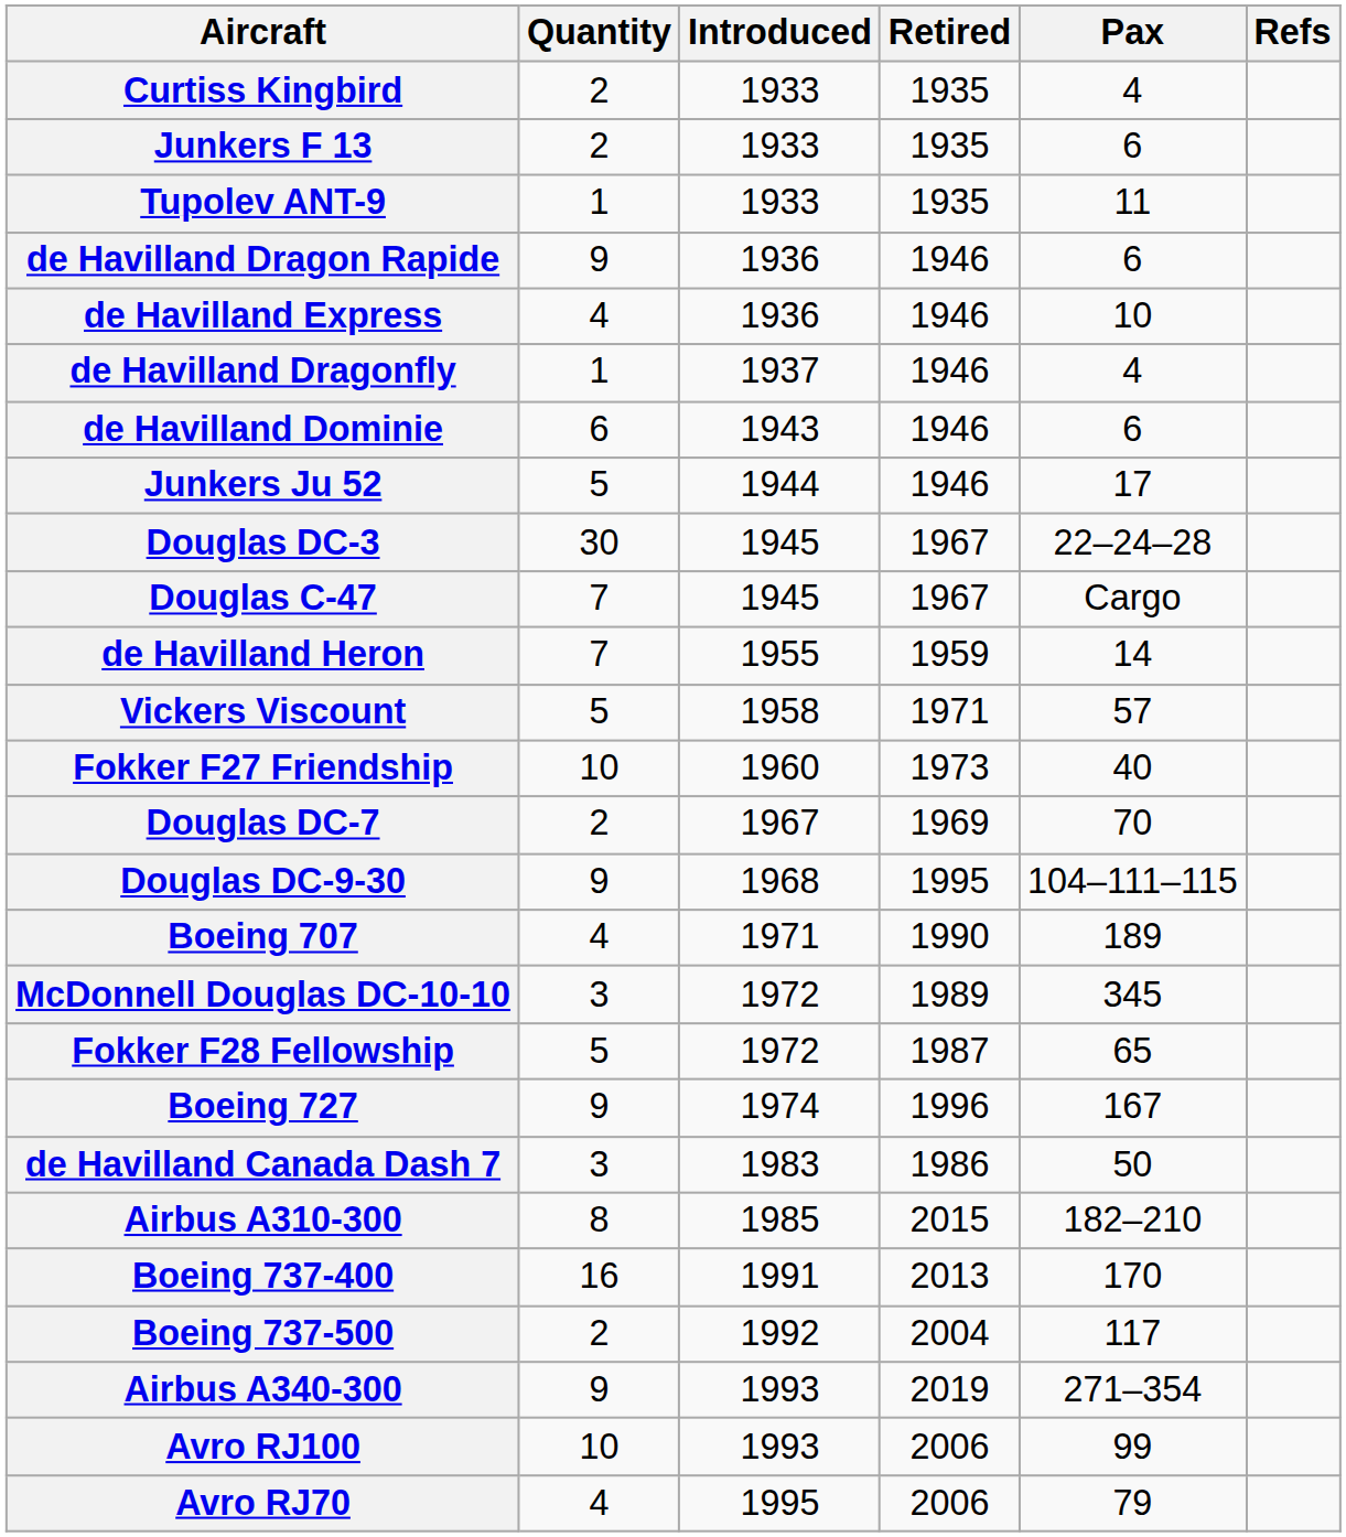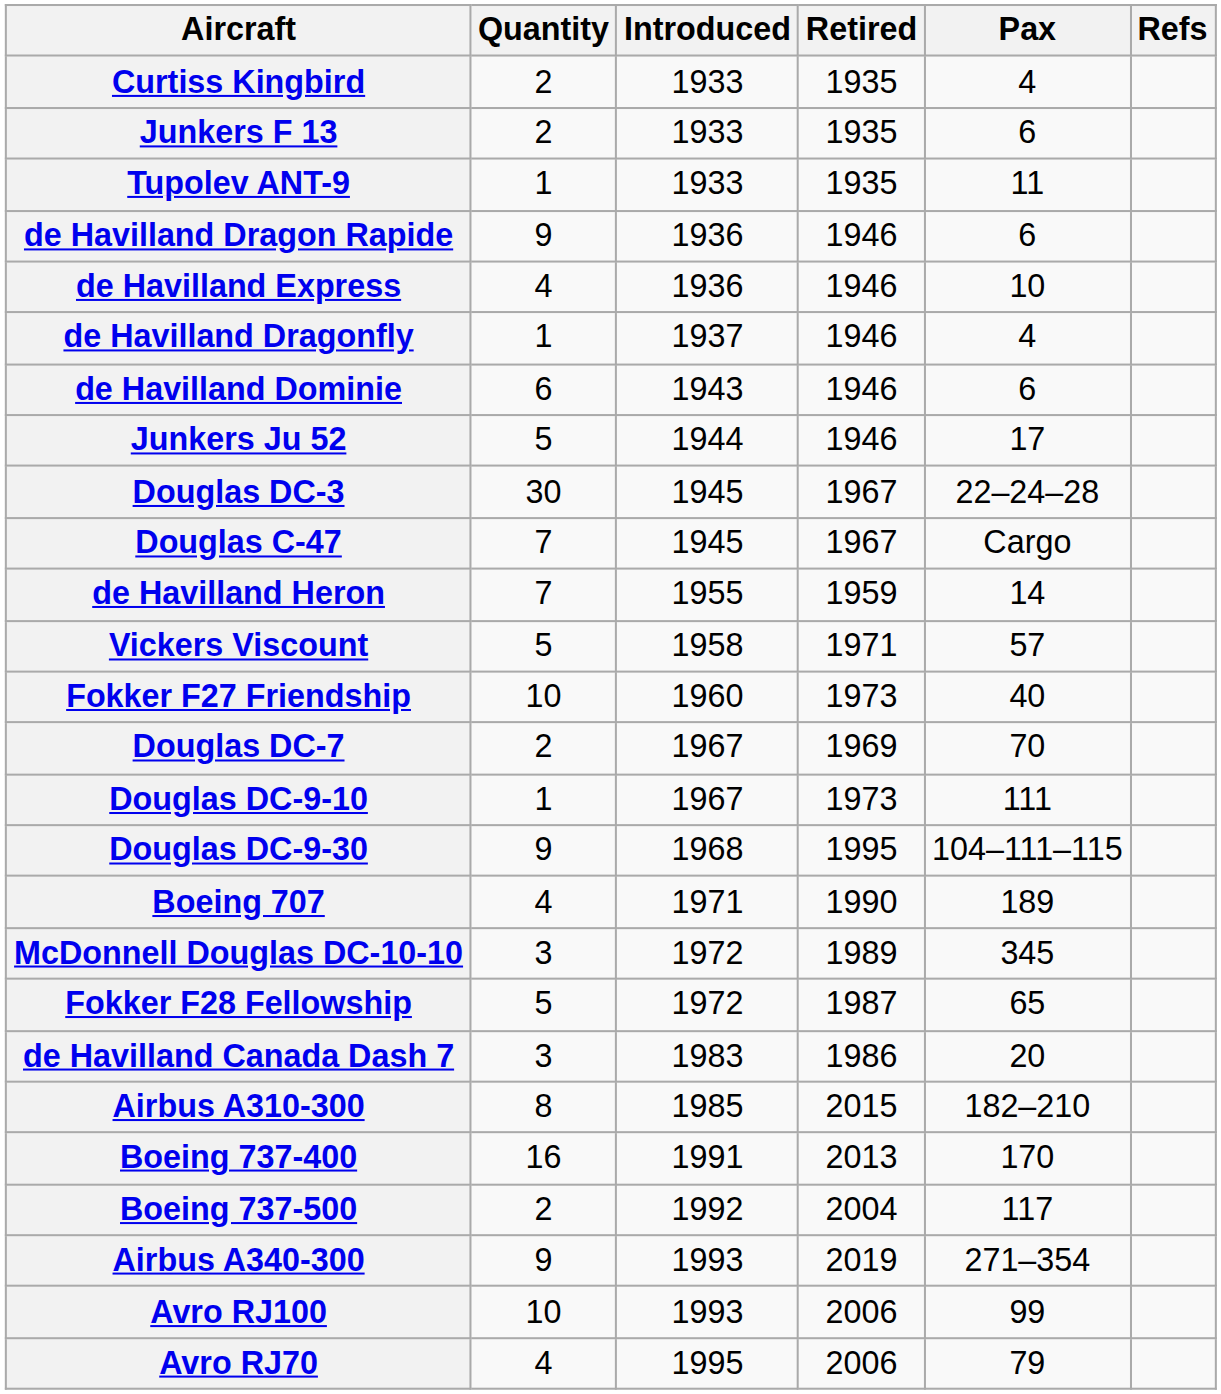 <table class="wikitable plainrowheaders" style="border-collapse:collapse;text-align:center;margin:auto;">
 <tr>
 <th scope="col">Aircraft</th>
 <th scope="col">Quantity</th>
 <th scope="col">Introduced</th>
 <th scope="col">Retired</th>
 <th scope="col"><abbr>Pax</abbr></th>
 <th scope="col"><abbr>Refs</abbr></th>
 </tr>
 <tr>
 <th scope="row"><a href='#'>Curtiss Kingbird</a></th>
 <td>2</td>
 <td>1933</td>
 <td>1935</td>
 <td>4</td>
 <td></td>
 </tr>
 <tr>
 <th scope="row"><a href='#'>Junkers F 13</a></th>
 <td>2</td>
 <td>1933</td>
 <td>1935</td>
 <td>6</td>
 <td></td>
 </tr>
 <tr>
 <th scope="row"><a href='#'>Tupolev ANT-9</a></th>
 <td>1</td>
 <td>1933</td>
 <td>1935</td>
 <td>11</td>
 <td></td>
 </tr>
 <tr>
 <th scope="row"><a href='#'>de Havilland Dragon Rapide</a></th>
 <td>9</td>
 <td>1936</td>
 <td>1946</td>
 <td>6</td>
 <td></td>
 </tr>
 <tr>
 <th scope="row"><a href='#'>de Havilland Express</a></th>
 <td>4</td>
 <td>1936</td>
 <td>1946</td>
 <td>10</td>
 <td></td>
 </tr>
 <tr>
 <th scope="row"><a href='#'>de Havilland Dragonfly</a></th>
 <td>1</td>
 <td>1937</td>
 <td>1946</td>
 <td>4</td>
 <td></td>
 </tr>
 <tr>
 <th scope="row"><a href='#'>de Havilland Dominie</a></th>
 <td>6</td>
 <td>1943</td>
 <td>1946</td>
 <td>6</td>
 <td></td>
 </tr>
 <tr>
 <th scope="row"><a href='#'>Junkers Ju 52</a></th>
 <td>5</td>
 <td>1944</td>
 <td>1946</td>
 <td>17</td>
 <td></td>
 </tr>
 <tr>
 <th scope="row"><a href='#'>Douglas DC-3</a></th>
 <td>30</td>
 <td>1945</td>
 <td>1967</td>
 <td>22–24–28</td>
 <td></td>
 </tr>
 <tr>
 <th scope="row"><a href='#'>Douglas C-47</a></th>
 <td>7</td>
 <td>1945</td>
 <td>1967</td>
 <td>Cargo</td>
 <td></td>
 </tr>
 <tr>
 <th scope="row"><a href='#'>de Havilland Heron</a></th>
 <td>7</td>
 <td>1955</td>
 <td>1959</td>
 <td>14</td>
 <td></td>
 </tr>
 <tr>
 <th scope="row"><a href='#'>Vickers Viscount</a></th>
 <td>5</td>
 <td>1958</td>
 <td>1971</td>
 <td>57</td>
 <td></td>
 </tr>
 <tr>
 <th scope="row"><a href='#'>Fokker F27 Friendship</a></th>
 <td>10</td>
 <td>1960</td>
 <td>1973</td>
 <td>40</td>
 <td></td>
 </tr>
 <tr>
 <th scope="row"><a href='#'>Douglas DC-7</a></th>
 <td>2</td>
 <td>1967</td>
 <td>1969</td>
 <td>70</td>
 <td></td>
 </tr>
 <tr>
+<th scope="row"><a href='#'>Douglas DC-9-10</a></th>
+<td>1</td>
+<td>1967</td>
+<td>1973</td>
+<td>111</td>
+<td></td>
+</tr>
+<tr>
 <th scope="row"><a href='#'>Douglas DC-9-30</a></th>
 <td>9</td>
 <td>1968</td>
 <td>1995</td>
 <td>104–111–115</td>
 <td></td>
 </tr>
 <tr>
 <th scope="row"><a href='#'>Boeing 707</a></th>
 <td>4</td>
 <td>1971</td>
 <td>1990</td>
 <td>189</td>
 <td></td>
 </tr>
 <tr>
 <th scope="row"><a href='#'>McDonnell Douglas DC-10-10</a></th>
 <td>3</td>
 <td>1972</td>
 <td>1989</td>
 <td>345</td>
 <td></td>
 </tr>
 <tr>
 <th scope="row"><a href='#'>Fokker F28 Fellowship</a></th>
 <td>5</td>
 <td>1972</td>
 <td>1987</td>
 <td>65</td>
 <td></td>
 </tr>
 <tr>
-<th scope="row"><a href='#'>Boeing 727</a></th>
-<td>9</td>
-<td>1974</td>
-<td>1996</td>
-<td>167</td>
-<td></td>
-</tr>
-<tr>
 <th scope="row"><a href='#'>de Havilland Canada Dash 7</a></th>
 <td>3</td>
 <td>1983</td>
 <td>1986</td>
-<td>50</td>
+<td>20</td>
 <td></td>
 </tr>
 <tr>
 <th scope="row"><a href='#'>Airbus A310-300</a></th>
 <td>8</td>
 <td>1985</td>
 <td>2015</td>
 <td>182–210</td>
 <td></td>
 </tr>
 <tr>
 <th scope="row"><a href='#'>Boeing 737-400</a></th>
 <td>16</td>
 <td>1991</td>
 <td>2013</td>
 <td>170</td>
 <td></td>
 </tr>
 <tr>
 <th scope="row"><a href='#'>Boeing 737-500</a></th>
 <td>2</td>
 <td>1992</td>
 <td>2004</td>
 <td>117</td>
 <td></td>
 </tr>
 <tr>
 <th scope="row"><a href='#'>Airbus A340-300</a></th>
 <td>9</td>
 <td>1993</td>
 <td>2019</td>
 <td>271–354</td>
 <td></td>
 </tr>
 <tr>
 <th scope="row"><a href='#'>Avro RJ100</a></th>
 <td>10</td>
 <td>1993</td>
 <td>2006</td>
 <td>99</td>
 <td></td>
 </tr>
 <tr>
 <th scope="row"><a href='#'>Avro RJ70</a></th>
 <td>4</td>
 <td>1995</td>
 <td>2006</td>
 <td>79</td>
 <td></td>
 </tr>
 </table>
